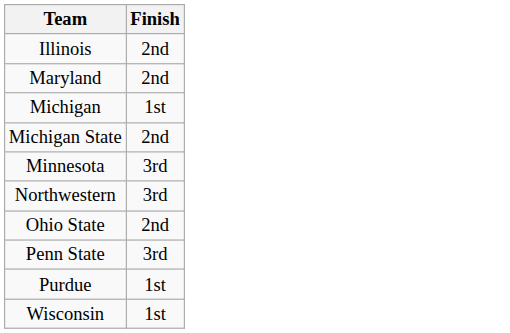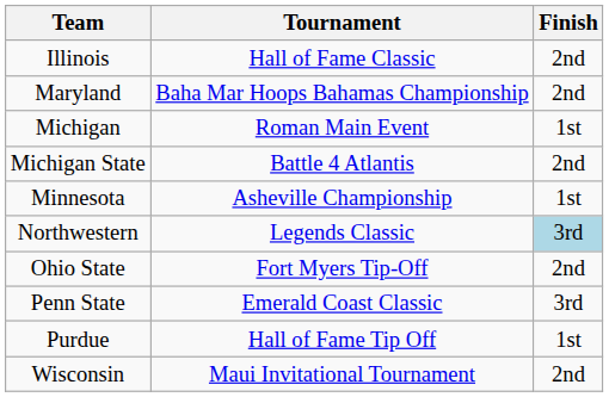 <table class="wikitable">
 <tr>
 <th>Team</th>
+<th>Tournament</th>
 <th>Finish</th>
 </tr>
 <tr style="text-align:center;">
 <td>Illinois</td>
+<td><a href='#'>Hall of Fame Classic</a></td>
 <td>2nd</td>
 </tr>
 <tr style="text-align:center;">
 <td>Maryland</td>
+<td><a href='#'>Baha Mar Hoops Bahamas Championship</a></td>
 <td>2nd</td>
 </tr>
 <tr style="text-align:center;">
 <td>Michigan</td>
+<td><a href='#'>Roman Main Event</a></td>
 <td>1st</td>
 </tr>
 <tr style="text-align:center;">
 <td>Michigan State</td>
+<td><a href='#'>Battle 4 Atlantis</a></td>
 <td>2nd</td>
 </tr>
 <tr style="text-align:center;">
 <td>Minnesota</td>
-<td>3rd</td>
+<td><a href='#'>Asheville Championship</a></td>
+<td>1st</td>
 </tr>
 <tr style="text-align:center;">
 <td>Northwestern</td>
-<td>3rd</td>
+<td><a href='#'>Legends Classic</a></td>
+<td style="background: lightblue;">3rd</td>
 </tr>
 <tr style="text-align:center;">
 <td>Ohio State</td>
+<td><a href='#'>Fort Myers Tip-Off</a></td>
 <td>2nd</td>
 </tr>
 <tr style="text-align:center;">
 <td>Penn State</td>
+<td><a href='#'>Emerald Coast Classic</a></td>
 <td>3rd</td>
 </tr>
 <tr style="text-align:center;">
 <td>Purdue</td>
+<td><a href='#'>Hall of Fame Tip Off</a></td>
 <td>1st</td>
 </tr>
 <tr style="text-align:center;">
 <td>Wisconsin</td>
-<td>1st</td>
+<td><a href='#'>Maui Invitational Tournament</a></td>
+<td>2nd</td>
 </tr>
 </table>
